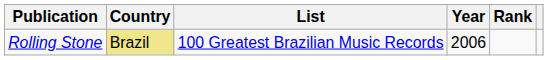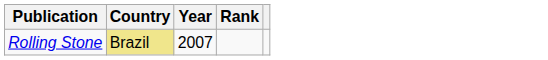 <table class="sortable wikitable">
 <tr>
 <th>Publication</th>
 <th>Country</th>
-<th>List</th>
 <th>Year</th>
 <th>Rank</th>
 <th></th>
 </tr>
 <tr>
 <td><em><a href='#'>Rolling Stone</a></em></td>
 <td style="background: khaki;">Brazil</td>
-<td><a href='#'>100 Greatest Brazilian Music Records</a></td>
-<td>2006</td>
+<td>2007</td>
 <td></td>
 <td></td>
 </tr>
 </table>
